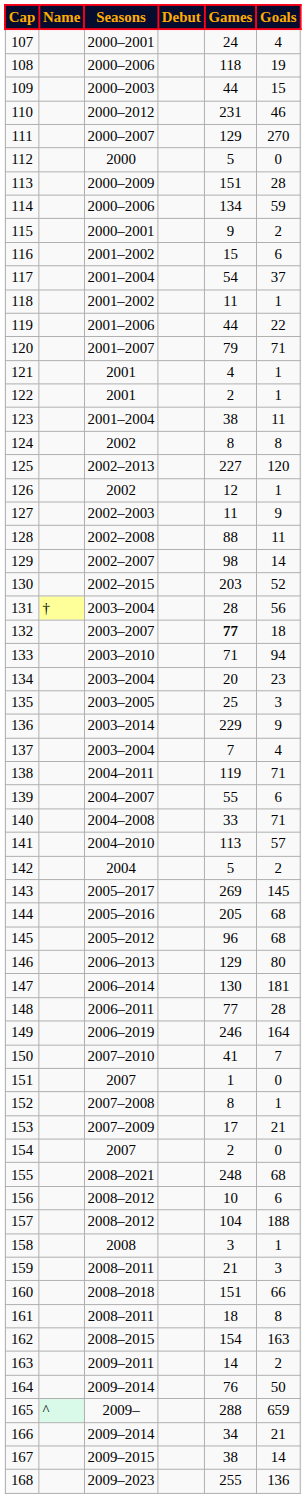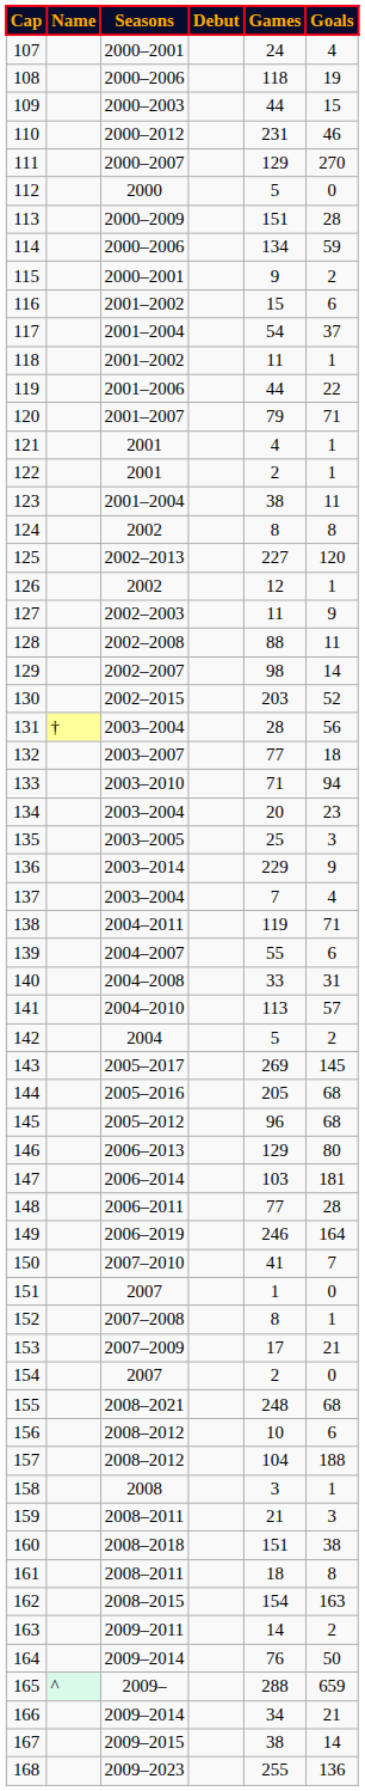 <table class="wikitable sortable" style="text-align:center">
 <tr>
 <th style="background:#060C2E; color: #FFAC00; border: solid #FF0018 2px;">Cap</th>
 <th style="background:#060C2E; color: #FFAC00; border: solid #FF0018 2px;">Name</th>
 <th style="background:#060C2E; color: #FFAC00; border: solid #FF0018 2px;">Seasons</th>
 <th style="background:#060C2E; color: #FFAC00; border: solid #FF0018 2px;">Debut</th>
 <th style="background:#060C2E; color: #FFAC00; border: solid #FF0018 2px;">Games</th>
 <th style="background:#060C2E; color: #FFAC00; border: solid #FF0018 2px;">Goals</th>
 </tr>
 <tr>
 <td>107</td>
 <td align=left></td>
 <td>2000–2001</td>
 <td></td>
 <td>24</td>
 <td>4</td>
 </tr>
 <tr>
 <td>108</td>
 <td align=left></td>
 <td>2000–2006</td>
 <td></td>
 <td>118</td>
 <td>19</td>
 </tr>
 <tr>
 <td>109</td>
 <td align=left></td>
 <td>2000–2003</td>
 <td></td>
 <td>44</td>
 <td>15</td>
 </tr>
 <tr>
 <td>110</td>
 <td align=left></td>
 <td>2000–2012</td>
 <td></td>
 <td>231</td>
 <td>46</td>
 </tr>
 <tr>
 <td>111</td>
 <td align=left></td>
 <td>2000–2007</td>
 <td></td>
 <td>129</td>
 <td>270</td>
 </tr>
 <tr>
 <td>112</td>
 <td align=left></td>
 <td>2000</td>
 <td></td>
 <td>5</td>
 <td>0</td>
 </tr>
 <tr>
 <td>113</td>
 <td align=left></td>
 <td>2000–2009</td>
 <td></td>
 <td>151</td>
 <td>28</td>
 </tr>
 <tr>
 <td>114</td>
 <td align=left></td>
 <td>2000–2006</td>
 <td></td>
 <td>134</td>
 <td>59</td>
 </tr>
 <tr>
 <td>115</td>
 <td align=left></td>
 <td>2000–2001</td>
 <td></td>
 <td>9</td>
 <td>2</td>
 </tr>
 <tr>
 <td>116</td>
 <td align=left></td>
 <td>2001–2002</td>
 <td></td>
 <td>15</td>
 <td>6</td>
 </tr>
 <tr>
 <td>117</td>
 <td align=left></td>
 <td>2001–2004</td>
 <td></td>
 <td>54</td>
 <td>37</td>
 </tr>
 <tr>
 <td>118</td>
 <td align=left></td>
 <td>2001–2002</td>
 <td></td>
 <td>11</td>
 <td>1</td>
 </tr>
 <tr>
 <td>119</td>
 <td align=left></td>
 <td>2001–2006</td>
 <td></td>
 <td>44</td>
 <td>22</td>
 </tr>
 <tr>
 <td>120</td>
 <td align=left></td>
 <td>2001–2007</td>
 <td></td>
 <td>79</td>
 <td>71</td>
 </tr>
 <tr>
 <td>121</td>
 <td align=left></td>
 <td>2001</td>
 <td></td>
 <td>4</td>
 <td>1</td>
 </tr>
 <tr>
 <td>122</td>
 <td align=left></td>
 <td>2001</td>
 <td></td>
 <td>2</td>
 <td>1</td>
 </tr>
 <tr>
 <td>123</td>
 <td align=left></td>
 <td>2001–2004</td>
 <td></td>
 <td>38</td>
 <td>11</td>
 </tr>
 <tr>
 <td>124</td>
 <td align=left></td>
 <td>2002</td>
 <td></td>
 <td>8</td>
 <td>8</td>
 </tr>
 <tr>
 <td>125</td>
 <td align=left></td>
 <td>2002–2013</td>
 <td></td>
 <td>227</td>
 <td>120</td>
 </tr>
 <tr>
 <td>126</td>
 <td align=left></td>
 <td>2002</td>
 <td></td>
 <td>12</td>
 <td>1</td>
 </tr>
 <tr>
 <td>127</td>
 <td align=left></td>
 <td>2002–2003</td>
 <td></td>
 <td>11</td>
 <td>9</td>
 </tr>
 <tr>
 <td>128</td>
 <td align=left></td>
 <td>2002–2008</td>
 <td></td>
 <td>88</td>
 <td>11</td>
 </tr>
 <tr>
 <td>129</td>
 <td align=left></td>
 <td>2002–2007</td>
 <td></td>
 <td>98</td>
 <td>14</td>
 </tr>
 <tr>
 <td>130</td>
 <td align=left></td>
 <td>2002–2015</td>
 <td></td>
 <td>203</td>
 <td>52</td>
 </tr>
 <tr>
 <td>131</td>
 <td align=left style="background:#FFFF99">†</td>
 <td>2003–2004</td>
 <td></td>
 <td>28</td>
 <td>56</td>
 </tr>
 <tr>
 <td>132</td>
 <td align=left></td>
 <td>2003–2007</td>
 <td></td>
-<td><strong>77</strong></td>
+<td>77</td>
 <td>18</td>
 </tr>
 <tr>
 <td>133</td>
 <td align=left></td>
 <td>2003–2010</td>
 <td></td>
 <td>71</td>
 <td>94</td>
 </tr>
 <tr>
 <td>134</td>
 <td align=left></td>
 <td>2003–2004</td>
 <td></td>
 <td>20</td>
 <td>23</td>
 </tr>
 <tr>
 <td>135</td>
 <td align=left></td>
 <td>2003–2005</td>
 <td></td>
 <td>25</td>
 <td>3</td>
 </tr>
 <tr>
 <td>136</td>
 <td align=left></td>
 <td>2003–2014</td>
 <td></td>
 <td>229</td>
 <td>9</td>
 </tr>
 <tr>
 <td>137</td>
 <td align=left></td>
 <td>2003–2004</td>
 <td></td>
 <td>7</td>
 <td>4</td>
 </tr>
 <tr>
 <td>138</td>
 <td align=left></td>
 <td>2004–2011</td>
 <td></td>
 <td>119</td>
 <td>71</td>
 </tr>
 <tr>
 <td>139</td>
 <td align=left></td>
 <td>2004–2007</td>
 <td></td>
 <td>55</td>
 <td>6</td>
 </tr>
 <tr>
 <td>140</td>
 <td align=left></td>
 <td>2004–2008</td>
 <td></td>
 <td>33</td>
-<td>71</td>
+<td>31</td>
 </tr>
 <tr>
 <td>141</td>
 <td align=left></td>
 <td>2004–2010</td>
 <td></td>
 <td>113</td>
 <td>57</td>
 </tr>
 <tr>
 <td>142</td>
 <td align=left></td>
 <td>2004</td>
 <td></td>
 <td>5</td>
 <td>2</td>
 </tr>
 <tr>
 <td>143</td>
 <td align=left></td>
 <td>2005–2017</td>
 <td></td>
 <td>269</td>
 <td>145</td>
 </tr>
 <tr>
 <td>144</td>
 <td align=left></td>
 <td>2005–2016</td>
 <td></td>
 <td>205</td>
 <td>68</td>
 </tr>
 <tr>
 <td>145</td>
 <td align=left></td>
 <td>2005–2012</td>
 <td></td>
 <td>96</td>
 <td>68</td>
 </tr>
 <tr>
 <td>146</td>
 <td align=left></td>
 <td>2006–2013</td>
 <td></td>
 <td>129</td>
 <td>80</td>
 </tr>
 <tr>
 <td>147</td>
 <td align=left></td>
 <td>2006–2014</td>
 <td></td>
-<td>130</td>
+<td>103</td>
 <td>181</td>
 </tr>
 <tr>
 <td>148</td>
 <td align=left></td>
 <td>2006–2011</td>
 <td></td>
 <td>77</td>
 <td>28</td>
 </tr>
 <tr>
 <td>149</td>
 <td align=left></td>
 <td>2006–2019</td>
 <td></td>
 <td>246</td>
 <td>164</td>
 </tr>
 <tr>
 <td>150</td>
 <td align=left></td>
 <td>2007–2010</td>
 <td></td>
 <td>41</td>
 <td>7</td>
 </tr>
 <tr>
 <td>151</td>
 <td align=left></td>
 <td>2007</td>
 <td></td>
 <td>1</td>
 <td>0</td>
 </tr>
 <tr>
 <td>152</td>
 <td align=left></td>
 <td>2007–2008</td>
 <td></td>
 <td>8</td>
 <td>1</td>
 </tr>
 <tr>
 <td>153</td>
 <td align=left></td>
 <td>2007–2009</td>
 <td></td>
 <td>17</td>
 <td>21</td>
 </tr>
 <tr>
 <td>154</td>
 <td align=left></td>
 <td>2007</td>
 <td></td>
 <td>2</td>
 <td>0</td>
 </tr>
 <tr>
 <td>155</td>
 <td align=left></td>
 <td>2008–2021</td>
 <td></td>
 <td>248</td>
 <td>68</td>
 </tr>
 <tr>
 <td>156</td>
 <td align=left></td>
 <td>2008–2012</td>
 <td></td>
 <td>10</td>
 <td>6</td>
 </tr>
 <tr>
 <td>157</td>
 <td align=left></td>
 <td>2008–2012</td>
 <td></td>
 <td>104</td>
 <td>188</td>
 </tr>
 <tr>
 <td>158</td>
 <td align=left></td>
 <td>2008</td>
 <td></td>
 <td>3</td>
 <td>1</td>
 </tr>
 <tr>
 <td>159</td>
 <td align=left></td>
 <td>2008–2011</td>
 <td></td>
 <td>21</td>
 <td>3</td>
 </tr>
 <tr>
 <td>160</td>
 <td align=left></td>
 <td>2008–2018</td>
 <td></td>
 <td>151</td>
-<td>66</td>
+<td>38</td>
 </tr>
 <tr>
 <td>161</td>
 <td align=left></td>
 <td>2008–2011</td>
 <td></td>
 <td>18</td>
 <td>8</td>
 </tr>
 <tr>
 <td>162</td>
 <td align=left></td>
 <td>2008–2015</td>
 <td></td>
 <td>154</td>
 <td>163</td>
 </tr>
 <tr>
 <td>163</td>
 <td align=left></td>
 <td>2009–2011</td>
 <td></td>
 <td>14</td>
 <td>2</td>
 </tr>
 <tr>
 <td>164</td>
 <td align=left></td>
 <td>2009–2014</td>
 <td></td>
 <td>76</td>
 <td>50</td>
 </tr>
 <tr>
 <td>165</td>
 <td style="text-align:left; background:#d9f9e9">^</td>
 <td>2009–</td>
 <td></td>
 <td>288</td>
 <td>659</td>
 </tr>
 <tr>
 <td>166</td>
 <td align=left></td>
 <td>2009–2014</td>
 <td></td>
 <td>34</td>
 <td>21</td>
 </tr>
 <tr>
 <td>167</td>
 <td align=left></td>
 <td>2009–2015</td>
 <td></td>
 <td>38</td>
 <td>14</td>
 </tr>
 <tr>
 <td>168</td>
 <td align=left></td>
 <td>2009–2023</td>
 <td></td>
 <td>255</td>
 <td>136</td>
 </tr>
 </table>
